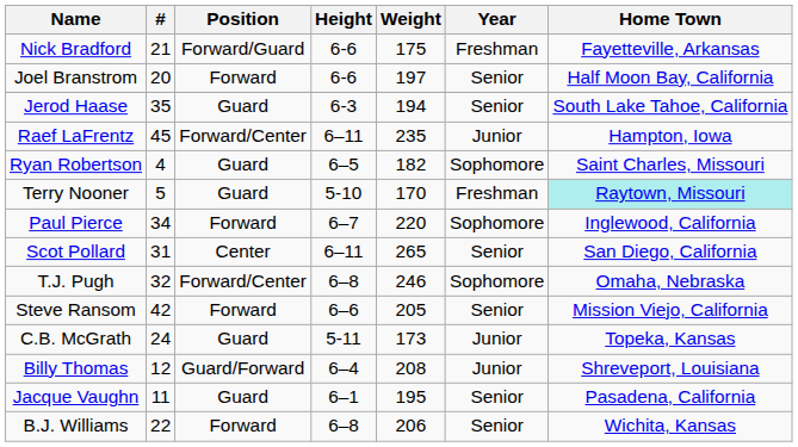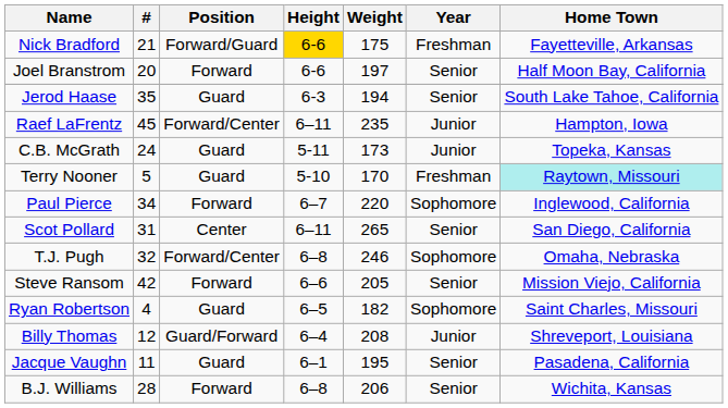 <table class="wikitable" style="text-align: center;">
 <tr>
 <th>Name</th>
 <th>#</th>
 <th>Position</th>
 <th>Height</th>
 <th>Weight</th>
 <th>Year</th>
 <th>Home Town</th>
 </tr>
 <tr>
 <td><a href='#'>Nick Bradford</a></td>
 <td>21</td>
 <td>Forward/Guard</td>
-<td>6-6</td>
+<td style="background: gold;">6-6</td>
 <td>175</td>
 <td>Freshman</td>
 <td><a href='#'>Fayetteville, Arkansas</a></td>
 </tr>
 <tr>
 <td>Joel Branstrom</td>
 <td>20</td>
 <td>Forward</td>
 <td>6-6</td>
 <td>197</td>
 <td>Senior</td>
 <td><a href='#'>Half Moon Bay, California</a></td>
 </tr>
 <tr>
 </tr>
 <tr>
 <td><a href='#'>Jerod Haase</a></td>
 <td>35</td>
 <td>Guard</td>
 <td>6-3</td>
 <td>194</td>
 <td>Senior</td>
 <td><a href='#'>South Lake Tahoe, California</a></td>
 </tr>
 <tr>
 <td><a href='#'>Raef LaFrentz</a></td>
 <td>45</td>
 <td>Forward/Center</td>
 <td>6–11</td>
 <td>235</td>
 <td>Junior</td>
 <td><a href='#'>Hampton, Iowa</a></td>
 </tr>
 <tr>
-<td><a href='#'>Ryan Robertson</a></td>
-<td>4</td>
+<td>C.B. McGrath</td>
+<td>24</td>
 <td>Guard</td>
-<td>6–5</td>
-<td>182</td>
-<td>Sophomore</td>
-<td><a href='#'>Saint Charles, Missouri</a></td>
+<td>5-11</td>
+<td>173</td>
+<td>Junior</td>
+<td><a href='#'>Topeka, Kansas</a></td>
 </tr>
 <tr>
 <td>Terry Nooner</td>
 <td>5</td>
 <td>Guard</td>
 <td>5-10</td>
 <td>170</td>
 <td>Freshman</td>
 <td style="background: paleturquoise;"><a href='#'>Raytown, Missouri</a></td>
 </tr>
 <tr>
 <td><a href='#'>Paul Pierce</a></td>
 <td>34</td>
 <td>Forward</td>
 <td>6–7</td>
 <td>220</td>
 <td>Sophomore</td>
 <td><a href='#'>Inglewood, California</a></td>
 </tr>
 <tr>
 <td><a href='#'>Scot Pollard</a></td>
 <td>31</td>
 <td>Center</td>
 <td>6–11</td>
 <td>265</td>
 <td>Senior</td>
 <td><a href='#'>San Diego, California</a></td>
 </tr>
 <tr>
 <td>T.J. Pugh</td>
 <td>32</td>
 <td>Forward/Center</td>
 <td>6–8</td>
 <td>246</td>
 <td>Sophomore</td>
 <td><a href='#'>Omaha, Nebraska</a></td>
 </tr>
 <tr>
 <td>Steve Ransom</td>
 <td>42</td>
 <td>Forward</td>
 <td>6–6</td>
 <td>205</td>
 <td>Senior</td>
 <td><a href='#'>Mission Viejo, California</a></td>
 </tr>
 <tr>
-<td>C.B. McGrath</td>
-<td>24</td>
+<td><a href='#'>Ryan Robertson</a></td>
+<td>4</td>
 <td>Guard</td>
-<td>5-11</td>
-<td>173</td>
-<td>Junior</td>
-<td><a href='#'>Topeka, Kansas</a></td>
+<td>6–5</td>
+<td>182</td>
+<td>Sophomore</td>
+<td><a href='#'>Saint Charles, Missouri</a></td>
 </tr>
 <tr>
 <td><a href='#'>Billy Thomas</a></td>
 <td>12</td>
 <td>Guard/Forward</td>
 <td>6–4</td>
 <td>208</td>
 <td>Junior</td>
 <td><a href='#'>Shreveport, Louisiana</a></td>
 </tr>
 <tr>
 <td><a href='#'>Jacque Vaughn</a></td>
 <td>11</td>
 <td>Guard</td>
 <td>6–1</td>
 <td>195</td>
 <td>Senior</td>
 <td><a href='#'>Pasadena, California</a></td>
 </tr>
 <tr>
 <td>B.J. Williams</td>
-<td>22</td>
+<td>28</td>
 <td>Forward</td>
 <td>6–8</td>
 <td>206</td>
 <td>Senior</td>
 <td><a href='#'>Wichita, Kansas</a></td>
 </tr>
 </table>
